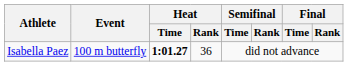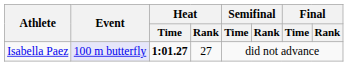 <table class="wikitable" style="text-align:center; font-size:90%">
 <tr>
 <th rowspan="2">Athlete</th>
 <th rowspan="2">Event</th>
 <th colspan="2">Heat</th>
 <th colspan="2">Semifinal</th>
 <th colspan="2">Final</th>
 </tr>
 <tr style="font-size:95%">
 <th>Time</th>
 <th>Rank</th>
 <th>Time</th>
 <th>Rank</th>
 <th>Time</th>
 <th>Rank</th>
 </tr>
 <tr>
 <td align=left><a href='#'>Isabella Paez</a></td>
-<td align=left><a href='#'>100 m butterfly</a></td>
+<td align=left style="background: lavender;"><a href='#'>100 m butterfly</a></td>
 <td><strong>1:01.27</strong></td>
-<td>36</td>
+<td>27</td>
 <td colspan=4>did not advance</td>
 </tr>
 </table>
